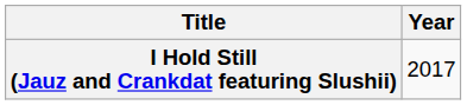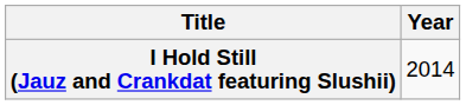 <table class="wikitable plainrowheaders" style="text-align:center;">
 <tr>
 <th>Title</th>
 <th>Year</th>
 </tr>
 <tr>
 <th scope="row">I Hold Still<br><span>(<a href='#'>Jauz</a> and <a href='#'>Crankdat</a> featuring Slushii)</span></th>
-<td>2017</td>
+<td>2014</td>
 </tr>
 </table>
